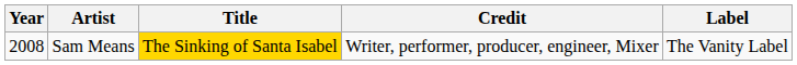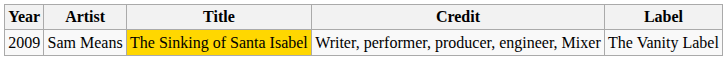 <table class="wikitable sortable">
 <tr>
 <th>Year</th>
 <th>Artist</th>
 <th>Title</th>
 <th>Credit</th>
 <th>Label</th>
 </tr>
 <tr>
-<td>2008</td>
+<td>2009</td>
 <td>Sam Means</td>
 <td style="background: gold;">The Sinking of Santa Isabel</td>
 <td>Writer, performer, producer, engineer, Mixer</td>
 <td>The Vanity Label</td>
 </tr>
 </table>
